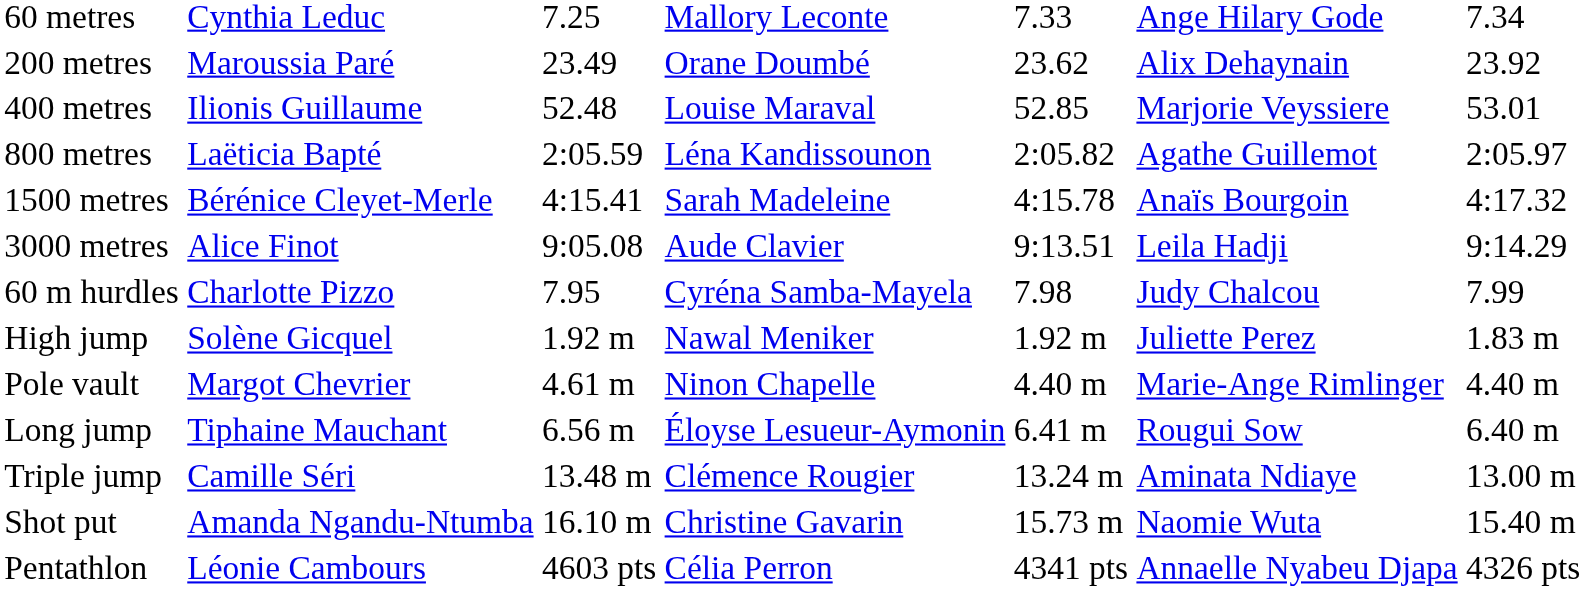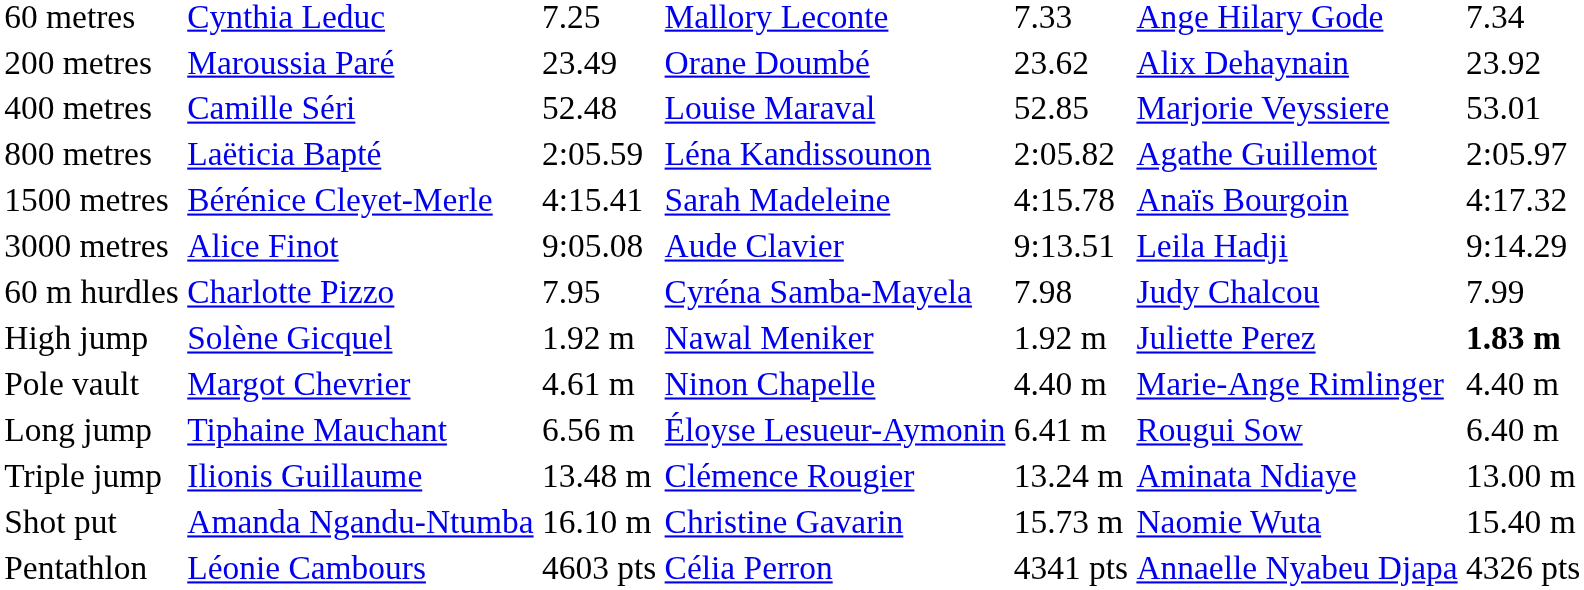 <table>
 <tr>
 <td>60 metres</td>
 <td><a href='#'>Cynthia Leduc</a></td>
 <td>7.25</td>
 <td><a href='#'>Mallory Leconte</a></td>
 <td>7.33</td>
 <td><a href='#'>Ange Hilary Gode</a></td>
 <td>7.34 </td>
 </tr>
 <tr>
 <td>200 metres</td>
 <td><a href='#'>Maroussia Paré</a></td>
 <td>23.49</td>
 <td><a href='#'>Orane Doumbé</a></td>
 <td>23.62 </td>
 <td><a href='#'>Alix Dehaynain</a></td>
 <td>23.92</td>
 </tr>
 <tr>
 <td>400 metres</td>
-<td><a href='#'>Ilionis Guillaume</a></td>
+<td><a href='#'>Camille Séri</a></td>
 <td>52.48 </td>
 <td><a href='#'>Louise Maraval</a></td>
 <td>52.85 </td>
 <td><a href='#'>Marjorie Veyssiere</a></td>
 <td>53.01 </td>
 </tr>
 <tr>
 <td>800 metres</td>
 <td><a href='#'>Laëticia Bapté</a></td>
 <td>2:05.59</td>
 <td><a href='#'>Léna Kandissounon</a></td>
 <td>2:05.82</td>
 <td><a href='#'>Agathe Guillemot</a></td>
 <td>2:05.97</td>
 </tr>
 <tr>
 <td>1500 metres</td>
 <td><a href='#'>Bérénice Cleyet-Merle</a></td>
 <td>4:15.41</td>
 <td><a href='#'>Sarah Madeleine</a></td>
 <td>4:15.78</td>
 <td><a href='#'>Anaïs Bourgoin</a></td>
 <td>4:17.32 </td>
 </tr>
 <tr>
 <td>3000 metres</td>
 <td><a href='#'>Alice Finot</a></td>
 <td>9:05.08</td>
 <td><a href='#'>Aude Clavier</a></td>
 <td>9:13.51</td>
 <td><a href='#'>Leila Hadji</a></td>
 <td>9:14.29</td>
 </tr>
 <tr>
 <td>60 m hurdles</td>
 <td><a href='#'>Charlotte Pizzo</a></td>
 <td>7.95</td>
 <td><a href='#'>Cyréna Samba-Mayela</a></td>
 <td>7.98</td>
 <td><a href='#'>Judy Chalcou</a></td>
 <td>7.99 </td>
 </tr>
 <tr>
 <td>High jump</td>
 <td><a href='#'>Solène Gicquel</a></td>
 <td>1.92 m </td>
 <td><a href='#'>Nawal Meniker</a></td>
 <td>1.92 m </td>
 <td><a href='#'>Juliette Perez</a></td>
-<td>1.83 m</td>
+<td><strong>1.83 m</strong></td>
 </tr>
 <tr>
 <td>Pole vault</td>
 <td><a href='#'>Margot Chevrier</a></td>
 <td>4.61 m</td>
 <td><a href='#'>Ninon Chapelle</a></td>
 <td>4.40 m</td>
 <td><a href='#'>Marie-Ange Rimlinger</a></td>
 <td>4.40 m</td>
 </tr>
 <tr>
 <td>Long jump</td>
 <td><a href='#'>Tiphaine Mauchant</a></td>
 <td>6.56 m</td>
 <td><a href='#'>Éloyse Lesueur-Aymonin</a></td>
 <td>6.41 m</td>
 <td><a href='#'>Rougui Sow</a></td>
 <td>6.40 m</td>
 </tr>
 <tr>
 <td>Triple jump</td>
-<td><a href='#'>Camille Séri</a></td>
+<td><a href='#'>Ilionis Guillaume</a></td>
 <td>13.48 m</td>
 <td><a href='#'>Clémence Rougier</a></td>
 <td>13.24 m</td>
 <td><a href='#'>Aminata Ndiaye</a></td>
 <td>13.00 m</td>
 </tr>
 <tr>
 <td>Shot put</td>
 <td><a href='#'>Amanda Ngandu-Ntumba</a></td>
 <td>16.10 m</td>
 <td><a href='#'>Christine Gavarin</a></td>
 <td>15.73 m </td>
 <td><a href='#'>Naomie Wuta</a></td>
 <td>15.40 m </td>
 </tr>
 <tr>
 <td>Pentathlon</td>
 <td><a href='#'>Léonie Cambours</a></td>
 <td>4603 pts </td>
 <td><a href='#'>Célia Perron</a></td>
 <td>4341 pts</td>
 <td><a href='#'>Annaelle Nyabeu Djapa</a></td>
 <td>4326 pts</td>
 </tr>
 </table>
